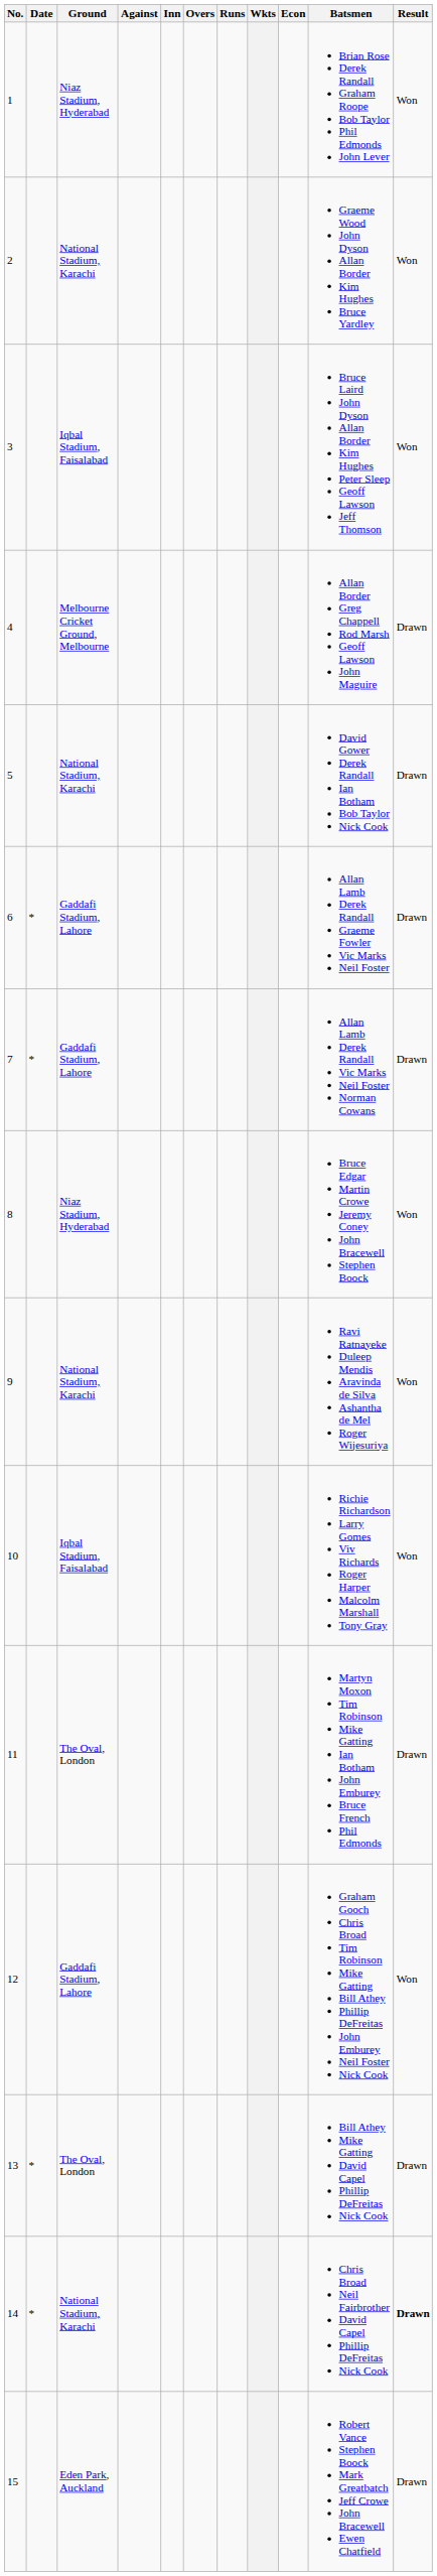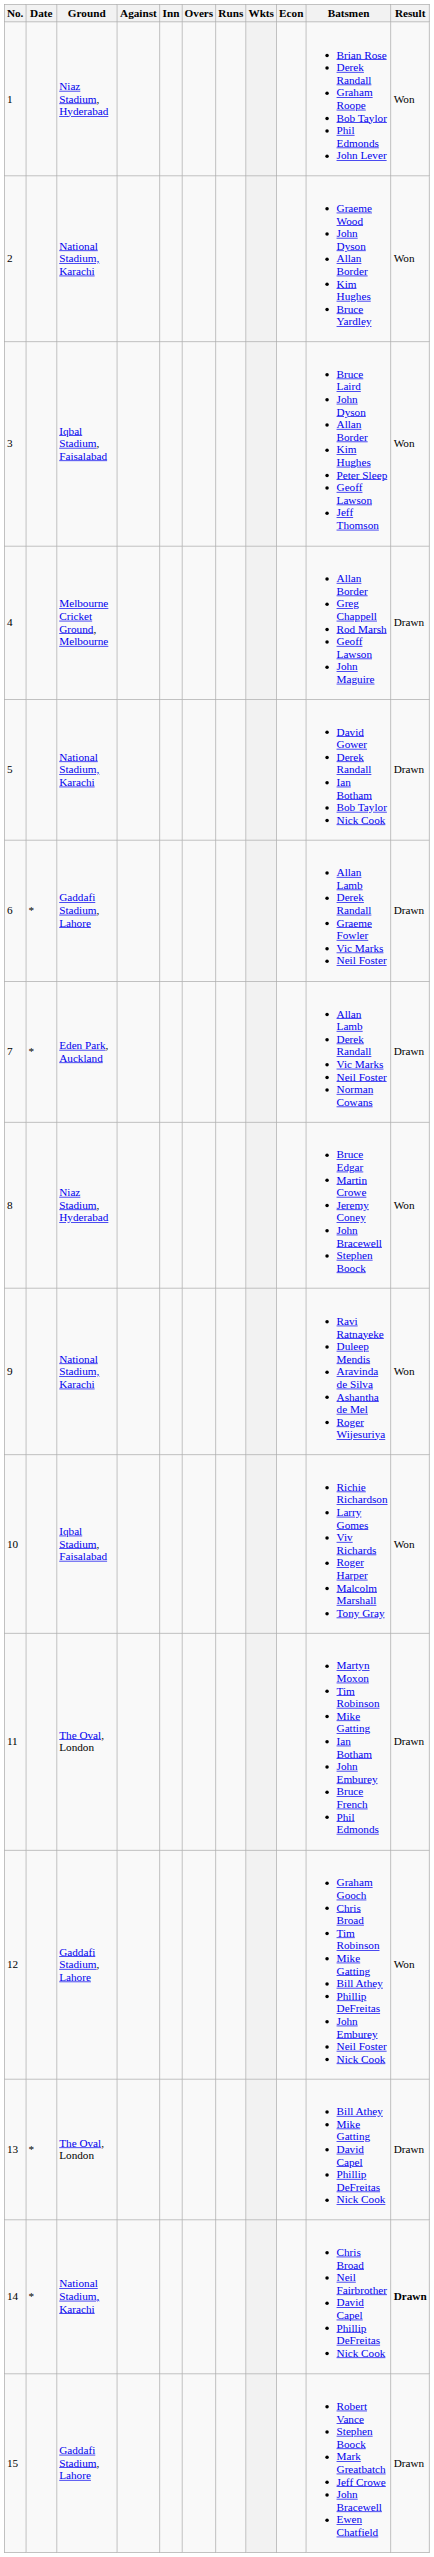 <table class="wikitable plainrowheaders sortable">
 <tr>
 <th scope="col"; style="width:5px"; class="unsortable">No.</th>
 <th scope="col"; style="width:120px">Date</th>
 <th scope="col"; style="width:240px">Ground</th>
 <th scope="col"; style="width:90px">Against</th>
 <th scope="col"; style="width:20px">Inn</th>
 <th scope="col"; style="width:40px">Overs</th>
 <th scope="col"; style="width:20px">Runs</th>
 <th scope="col"; style="width:20px">Wkts</th>
 <th scope="col"; style="width:20px">Econ</th>
 <th scope="col"; style="width:140px"; class="unsortable">Batsmen</th>
 <th scope="col"; style="width:40px">Result</th>
 </tr>
 <tr>
 <td>1</td>
 <td></td>
 <td><a href='#'>Niaz Stadium</a>, <a href='#'>Hyderabad</a></td>
 <td></td>
 <td></td>
 <td></td>
 <td></td>
 <th scope="row"></th>
 <td></td>
 <td><br><ul><li><a href='#'>Brian Rose</a></li><li><a href='#'>Derek Randall</a></li><li><a href='#'>Graham Roope</a></li><li><a href='#'>Bob Taylor</a></li><li><a href='#'>Phil Edmonds</a></li><li><a href='#'>John Lever</a></li></ul></td>
 <td>Won</td>
 </tr>
 <tr>
 <td>2</td>
 <td></td>
 <td><a href='#'>National Stadium, Karachi</a></td>
 <td></td>
 <td></td>
 <td></td>
 <td></td>
 <th scope="row"></th>
 <td></td>
 <td><br><ul><li><a href='#'>Graeme Wood</a></li><li><a href='#'>John Dyson</a></li><li><a href='#'>Allan Border</a></li><li><a href='#'>Kim Hughes</a></li><li><a href='#'>Bruce Yardley</a></li></ul></td>
 <td>Won</td>
 </tr>
 <tr>
 <td>3</td>
 <td></td>
 <td><a href='#'>Iqbal Stadium</a>, <a href='#'>Faisalabad</a></td>
 <td></td>
 <td></td>
 <td></td>
 <td></td>
 <th scope="row"></th>
 <td></td>
 <td><br><ul><li><a href='#'>Bruce Laird</a></li><li><a href='#'>John Dyson</a></li><li><a href='#'>Allan Border</a></li><li><a href='#'>Kim Hughes</a></li><li><a href='#'>Peter Sleep</a></li><li><a href='#'>Geoff Lawson</a></li><li><a href='#'>Jeff Thomson</a></li></ul></td>
 <td>Won</td>
 </tr>
 <tr>
 <td>4</td>
 <td></td>
 <td><a href='#'>Melbourne Cricket Ground</a>, <a href='#'>Melbourne</a></td>
 <td></td>
 <td></td>
 <td></td>
 <td></td>
 <th scope="row"></th>
 <td></td>
 <td><br><ul><li><a href='#'>Allan Border</a></li><li><a href='#'>Greg Chappell</a></li><li><a href='#'>Rod Marsh</a></li><li><a href='#'>Geoff Lawson</a></li><li><a href='#'>John Maguire</a></li></ul></td>
 <td>Drawn</td>
 </tr>
 <tr>
 <td>5</td>
 <td></td>
 <td><a href='#'>National Stadium, Karachi</a></td>
 <td></td>
 <td></td>
 <td></td>
 <td></td>
 <th scope="row"></th>
 <td></td>
 <td><br><ul><li><a href='#'>David Gower</a></li><li><a href='#'>Derek Randall</a></li><li><a href='#'>Ian Botham</a></li><li><a href='#'>Bob Taylor</a></li><li><a href='#'>Nick Cook</a></li></ul></td>
 <td>Drawn</td>
 </tr>
 <tr>
 <td>6</td>
 <td>*</td>
 <td><a href='#'>Gaddafi Stadium</a>, <a href='#'>Lahore</a></td>
 <td></td>
 <td></td>
 <td></td>
 <td></td>
 <th scope="row"></th>
 <td></td>
 <td><br><ul><li><a href='#'>Allan Lamb</a></li><li><a href='#'>Derek Randall</a></li><li><a href='#'>Graeme Fowler</a></li><li><a href='#'>Vic Marks</a></li><li><a href='#'>Neil Foster</a></li></ul></td>
 <td>Drawn</td>
 </tr>
 <tr>
 <td>7</td>
 <td>*</td>
-<td><a href='#'>Gaddafi Stadium</a>, <a href='#'>Lahore</a></td>
+<td><a href='#'>Eden Park</a>, <a href='#'>Auckland</a></td>
 <td></td>
 <td></td>
 <td></td>
 <td></td>
 <th scope="row"></th>
 <td></td>
 <td><br><ul><li><a href='#'>Allan Lamb</a></li><li><a href='#'>Derek Randall</a></li><li><a href='#'>Vic Marks</a></li><li><a href='#'>Neil Foster</a></li><li><a href='#'>Norman Cowans</a></li></ul></td>
 <td>Drawn</td>
 </tr>
 <tr>
 <td>8</td>
 <td></td>
 <td><a href='#'>Niaz Stadium</a>, <a href='#'>Hyderabad</a></td>
 <td></td>
 <td></td>
 <td></td>
 <td></td>
 <th scope="row"></th>
 <td></td>
 <td><br><ul><li><a href='#'>Bruce Edgar</a></li><li><a href='#'>Martin Crowe</a></li><li><a href='#'>Jeremy Coney</a></li><li><a href='#'>John Bracewell</a></li><li><a href='#'>Stephen Boock</a></li></ul></td>
 <td>Won</td>
 </tr>
 <tr>
 <td>9</td>
 <td></td>
 <td><a href='#'>National Stadium, Karachi</a></td>
 <td></td>
 <td></td>
 <td></td>
 <td></td>
 <th scope="row"></th>
 <td></td>
 <td><br><ul><li><a href='#'>Ravi Ratnayeke</a></li><li><a href='#'>Duleep Mendis</a></li><li><a href='#'>Aravinda de Silva</a></li><li><a href='#'>Ashantha de Mel</a></li><li><a href='#'>Roger Wijesuriya</a></li></ul></td>
 <td>Won</td>
 </tr>
 <tr>
 <td>10</td>
 <td></td>
 <td><a href='#'>Iqbal Stadium</a>, <a href='#'>Faisalabad</a></td>
 <td></td>
 <td></td>
 <td></td>
 <td></td>
 <th scope="row"></th>
 <td></td>
 <td><br><ul><li><a href='#'>Richie Richardson</a></li><li><a href='#'>Larry Gomes</a></li><li><a href='#'>Viv Richards</a></li><li><a href='#'>Roger Harper</a></li><li><a href='#'>Malcolm Marshall</a></li><li><a href='#'>Tony Gray</a></li></ul></td>
 <td>Won</td>
 </tr>
 <tr>
 <td>11</td>
 <td></td>
 <td><a href='#'>The Oval</a>, London</td>
 <td></td>
 <td></td>
 <td></td>
 <td></td>
 <th scope="row"></th>
 <td></td>
 <td><br><ul><li><a href='#'>Martyn Moxon</a></li><li><a href='#'>Tim Robinson</a></li><li><a href='#'>Mike Gatting</a></li><li><a href='#'>Ian Botham</a></li><li><a href='#'>John Emburey</a></li><li><a href='#'>Bruce French</a></li><li><a href='#'>Phil Edmonds</a></li></ul></td>
 <td>Drawn</td>
 </tr>
 <tr>
 <td>12</td>
 <td></td>
 <td><a href='#'>Gaddafi Stadium</a>, <a href='#'>Lahore</a></td>
 <td></td>
 <td></td>
 <td></td>
 <td></td>
 <th scope="row"></th>
 <td></td>
 <td><br><ul><li><a href='#'>Graham Gooch</a></li><li><a href='#'>Chris Broad</a></li><li><a href='#'>Tim Robinson</a></li><li><a href='#'>Mike Gatting</a></li><li><a href='#'>Bill Athey</a></li><li><a href='#'>Phillip DeFreitas</a></li><li><a href='#'>John Emburey</a></li><li><a href='#'>Neil Foster</a></li><li><a href='#'>Nick Cook</a></li></ul></td>
 <td>Won</td>
 </tr>
 <tr>
 <td>13</td>
 <td>*</td>
 <td><a href='#'>The Oval</a>, London</td>
 <td></td>
 <td></td>
 <td></td>
 <td></td>
 <th scope="row"></th>
 <td></td>
 <td><br><ul><li><a href='#'>Bill Athey</a></li><li><a href='#'>Mike Gatting</a></li><li><a href='#'>David Capel</a></li><li><a href='#'>Phillip DeFreitas</a></li><li><a href='#'>Nick Cook</a></li></ul></td>
 <td>Drawn</td>
 </tr>
 <tr>
 <td>14</td>
 <td>*</td>
 <td><a href='#'>National Stadium, Karachi</a></td>
 <td></td>
 <td></td>
 <td></td>
 <td></td>
 <th scope="row"></th>
 <td></td>
 <td><br><ul><li><a href='#'>Chris Broad</a></li><li><a href='#'>Neil Fairbrother</a></li><li><a href='#'>David Capel</a></li><li><a href='#'>Phillip DeFreitas</a></li><li><a href='#'>Nick Cook</a></li></ul></td>
 <td><strong>Drawn</strong></td>
 </tr>
 <tr>
 <td>15</td>
 <td></td>
-<td><a href='#'>Eden Park</a>, <a href='#'>Auckland</a></td>
+<td><a href='#'>Gaddafi Stadium</a>, <a href='#'>Lahore</a></td>
 <td></td>
 <td></td>
 <td></td>
 <td></td>
 <th scope="row"></th>
 <td></td>
 <td><br><ul><li><a href='#'>Robert Vance</a></li><li><a href='#'>Stephen Boock</a></li><li><a href='#'>Mark Greatbatch</a></li><li><a href='#'>Jeff Crowe</a></li><li><a href='#'>John Bracewell</a></li><li><a href='#'>Ewen Chatfield</a></li></ul></td>
 <td>Drawn</td>
 </tr>
 </table>
